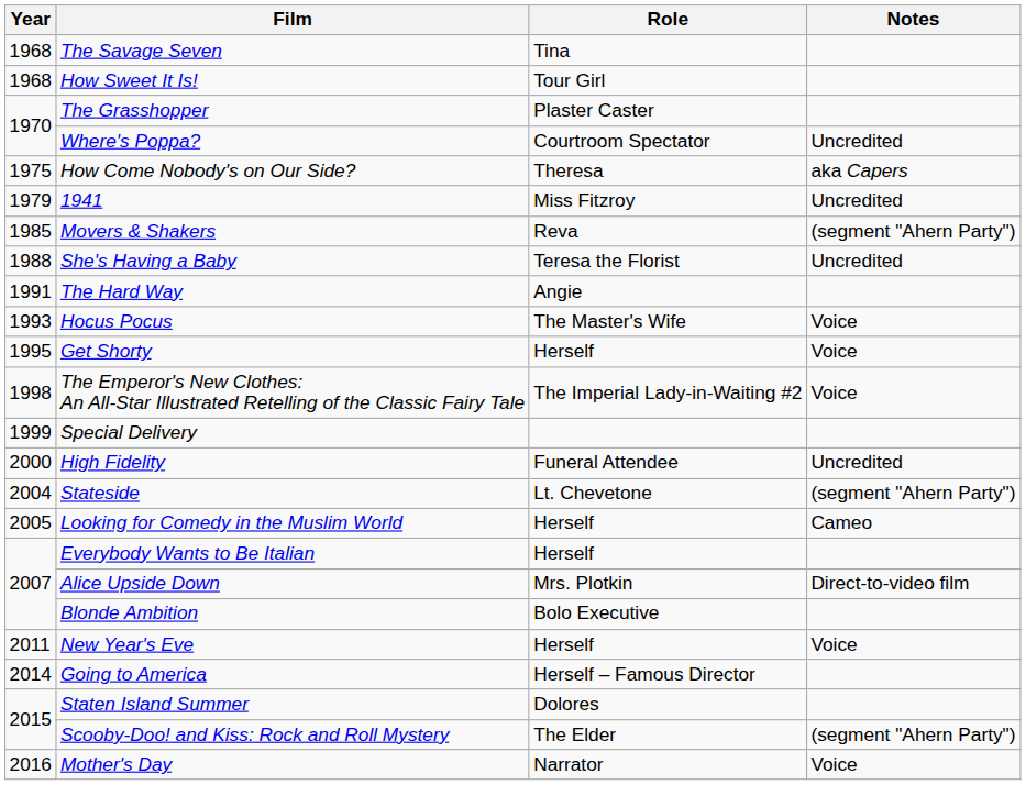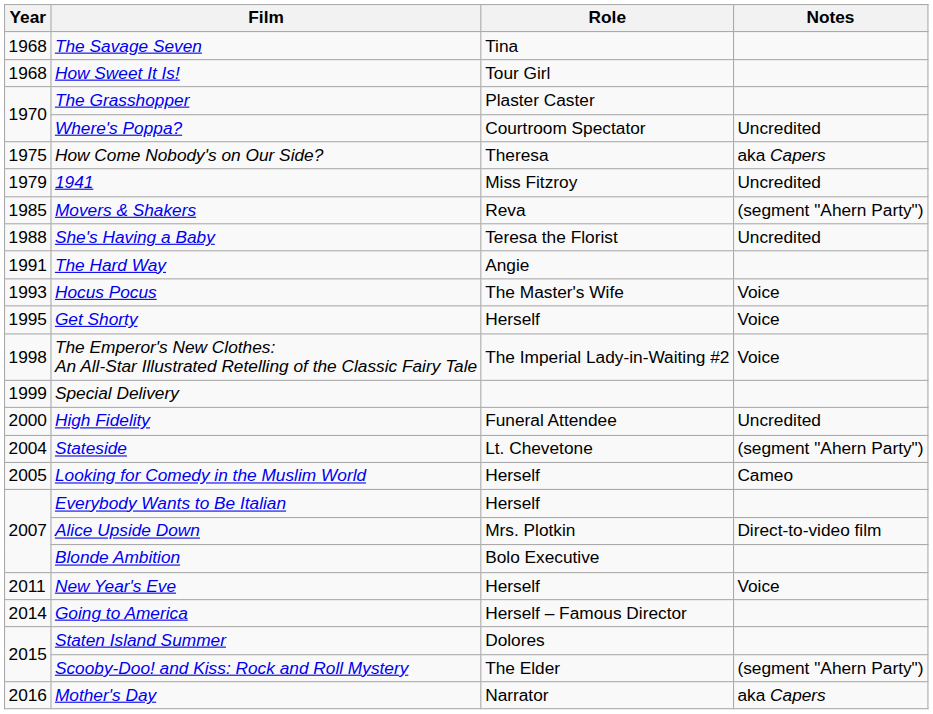 <table class="wikitable sortable">
 <tr>
 <th>Year</th>
 <th>Film</th>
 <th>Role</th>
 <th>Notes</th>
 </tr>
 <tr>
 <td>1968</td>
 <td><em><a href='#'>The Savage Seven</a></em></td>
 <td>Tina</td>
 <td></td>
 </tr>
 <tr>
 <td>1968</td>
 <td><em><a href='#'>How Sweet It Is!</a></em></td>
 <td>Tour Girl</td>
 <td></td>
 </tr>
 <tr>
 <td rowspan="2">1970</td>
 <td><em><a href='#'>The Grasshopper</a></em></td>
 <td>Plaster Caster</td>
 <td></td>
 </tr>
 <tr>
 <td><em><a href='#'>Where's Poppa?</a></em></td>
 <td>Courtroom Spectator</td>
 <td>Uncredited</td>
 </tr>
 <tr>
 <td>1975</td>
 <td><em>How Come Nobody's on Our Side?</em></td>
 <td>Theresa</td>
 <td>aka <em>Capers</em></td>
 </tr>
 <tr>
 <td>1979</td>
 <td><em><a href='#'>1941</a></em></td>
 <td>Miss Fitzroy</td>
 <td>Uncredited</td>
 </tr>
 <tr>
 <td>1985</td>
 <td><em><a href='#'>Movers & Shakers</a></em></td>
 <td>Reva</td>
 <td>(segment "Ahern Party")</td>
 </tr>
 <tr>
 <td>1988</td>
 <td><em><a href='#'>She's Having a Baby</a></em></td>
 <td>Teresa the Florist</td>
 <td>Uncredited</td>
 </tr>
 <tr>
 <td>1991</td>
 <td><em><a href='#'>The Hard Way</a></em></td>
 <td>Angie</td>
 <td></td>
 </tr>
 <tr>
 <td>1993</td>
 <td><em><a href='#'>Hocus Pocus</a></em></td>
 <td>The Master's Wife</td>
 <td>Voice</td>
 </tr>
 <tr>
 <td>1995</td>
 <td><em><a href='#'>Get Shorty</a></em></td>
 <td>Herself</td>
 <td>Voice</td>
 </tr>
 <tr>
 <td>1998</td>
 <td><em>The Emperor's New Clothes:<br>An All-Star Illustrated Retelling of the Classic Fairy Tale</em></td>
 <td>The Imperial Lady-in-Waiting #2</td>
 <td>Voice</td>
 </tr>
 <tr>
 <td>1999</td>
 <td><em>Special Delivery</em></td>
 <td></td>
 <td></td>
 </tr>
 <tr>
 <td>2000</td>
 <td><em><a href='#'>High Fidelity</a></em></td>
 <td>Funeral Attendee</td>
 <td>Uncredited</td>
 </tr>
 <tr>
 <td>2004</td>
 <td><em><a href='#'>Stateside</a></em></td>
 <td>Lt. Chevetone</td>
 <td>(segment "Ahern Party")</td>
 </tr>
 <tr>
 <td>2005</td>
 <td><em><a href='#'>Looking for Comedy in the Muslim World</a></em></td>
 <td>Herself</td>
 <td>Cameo</td>
 </tr>
 <tr>
 <td rowspan="3">2007</td>
 <td><em><a href='#'>Everybody Wants to Be Italian</a></em></td>
 <td>Herself</td>
 <td></td>
 </tr>
 <tr>
 <td><em><a href='#'>Alice Upside Down</a></em></td>
 <td>Mrs. Plotkin</td>
 <td>Direct-to-video film</td>
 </tr>
 <tr>
 <td><em><a href='#'>Blonde Ambition</a></em></td>
 <td>Bolo Executive</td>
 <td></td>
 </tr>
 <tr>
 <td>2011</td>
 <td><em><a href='#'>New Year's Eve</a></em></td>
 <td>Herself</td>
 <td>Voice</td>
 </tr>
 <tr>
 <td>2014</td>
 <td><em><a href='#'>Going to America</a></em></td>
 <td>Herself – Famous Director</td>
 <td></td>
 </tr>
 <tr>
 <td rowspan="2">2015</td>
 <td><em><a href='#'>Staten Island Summer</a></em></td>
 <td>Dolores</td>
 <td></td>
 </tr>
 <tr>
 <td><em><a href='#'>Scooby-Doo! and Kiss: Rock and Roll Mystery</a></em></td>
 <td>The Elder</td>
 <td>(segment "Ahern Party")</td>
 </tr>
 <tr>
 <td>2016</td>
 <td><em><a href='#'>Mother's Day</a></em></td>
 <td>Narrator</td>
-<td>Voice</td>
+<td>aka <em>Capers</em></td>
 </tr>
 </table>
